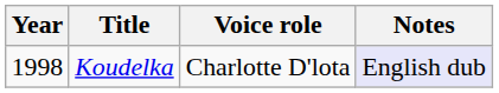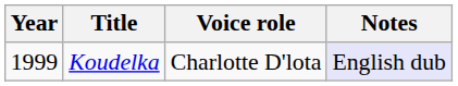 <table class="wikitable">
 <tr>
 <th>Year</th>
 <th>Title</th>
 <th>Voice role</th>
 <th>Notes</th>
 </tr>
 <tr>
-<td>1998</td>
+<td>1999</td>
 <td><em><a href='#'>Koudelka</a></em></td>
 <td>Charlotte D'lota</td>
 <td style="background: lavender;">English dub</td>
 </tr>
 </table>
